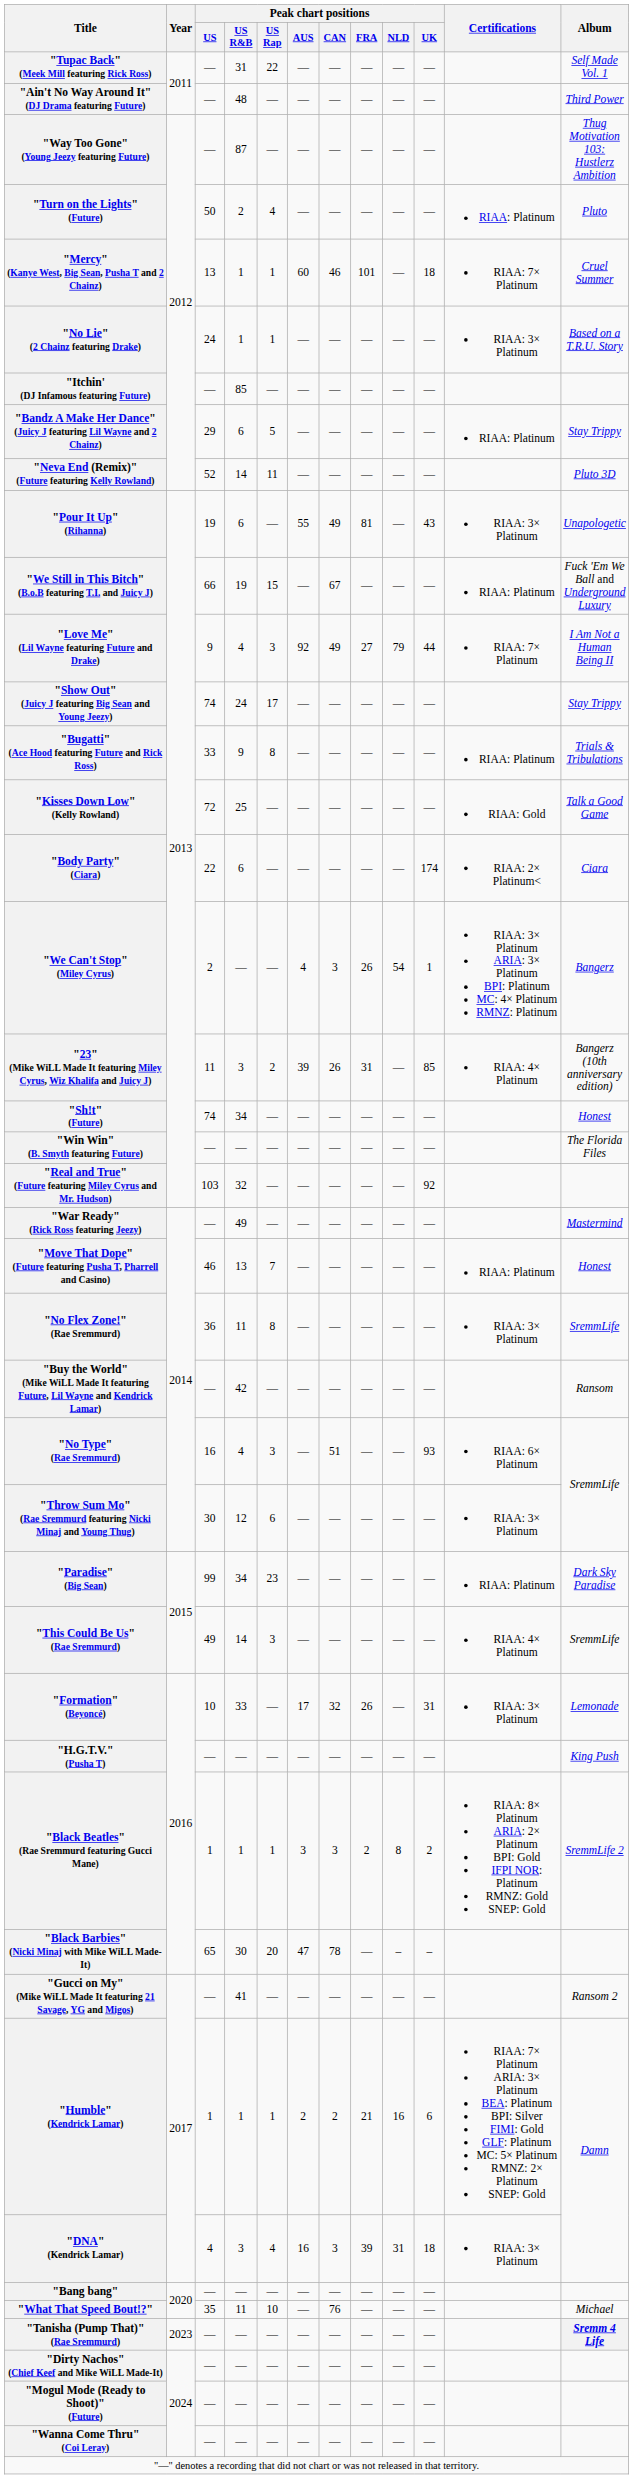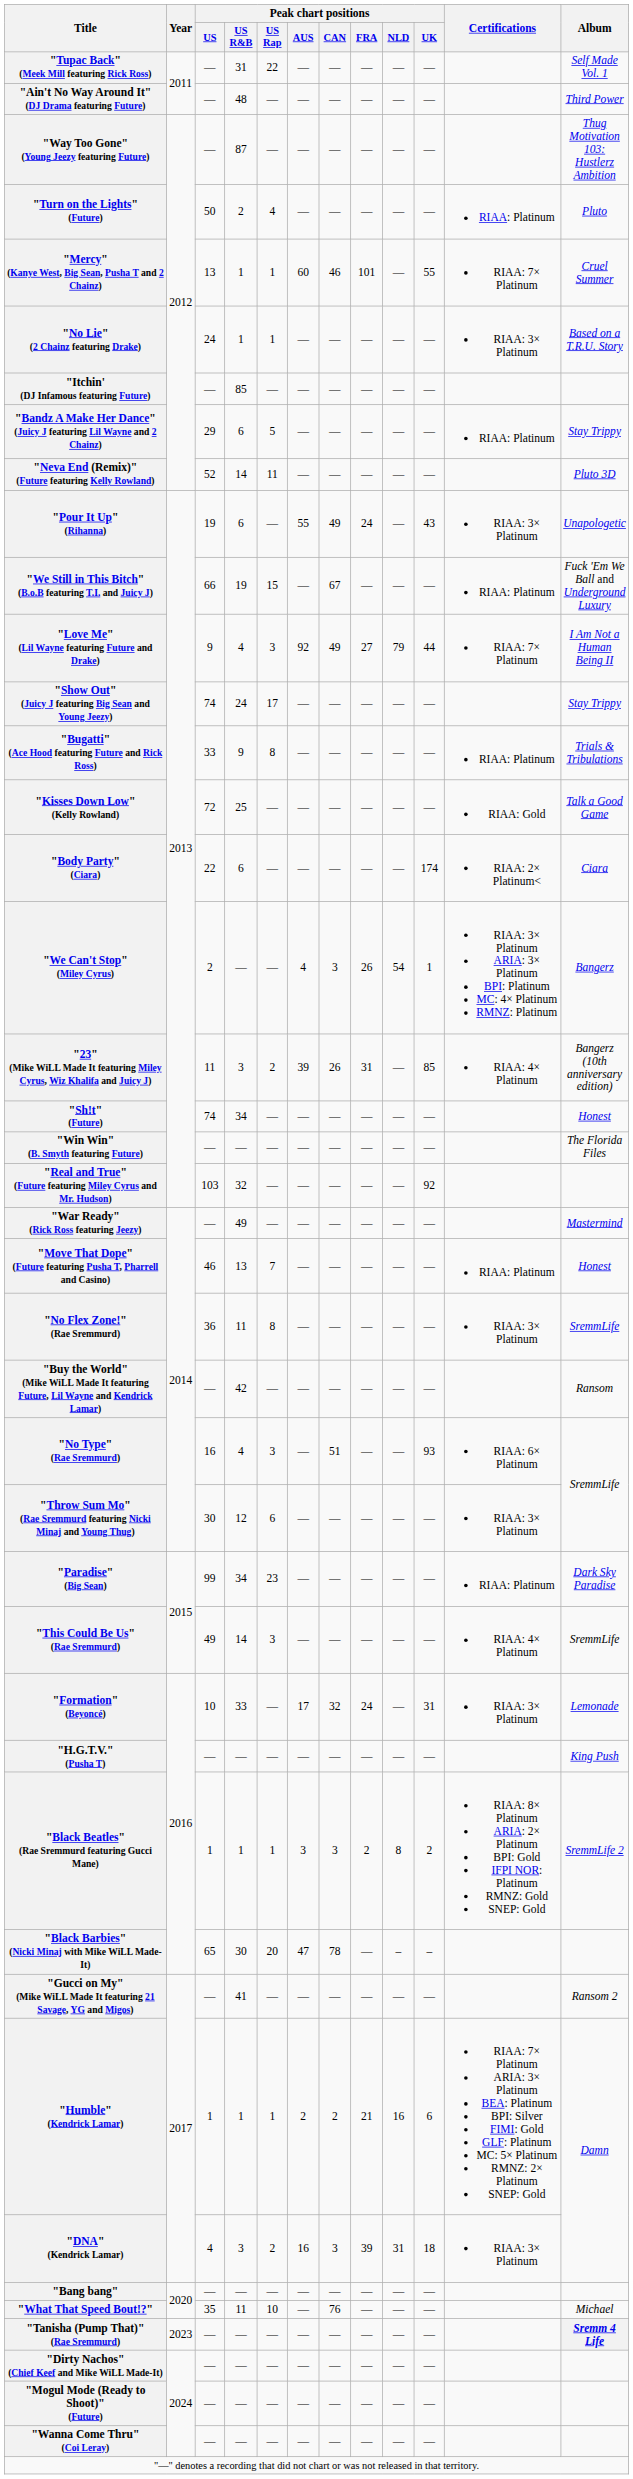 <table class="wikitable plainrowheaders" style="text-align:center;">
 <tr>
 <th scope="col" rowspan="2" style="width:20em;">Title</th>
 <th scope="col" rowspan="2">Year</th>
 <th scope="col" colspan="8">Peak chart positions</th>
 <th scope="col" rowspan="2" style="width:12em;"><a href='#'>Certifications</a></th>
 <th scope="col" rowspan="2">Album</th>
 </tr>
 <tr>
 <th scope="col" style="width:3em;font-size:90%;"><a href='#'>US</a></th>
 <th scope="col" style="width:3em;font-size:90%;"><a href='#'>US R&B</a></th>
 <th scope="col" style="width:3em;font-size:90%;"><a href='#'>US Rap</a></th>
 <th scope="col" style="width:3em;font-size:90%;"><a href='#'>AUS</a></th>
 <th scope="col" style="width:3em;font-size:90%;"><a href='#'>CAN</a><br></th>
 <th scope="col" style="width:3em;font-size:90%;"><a href='#'>FRA</a><br></th>
 <th scope="col" style="width:3em;font-size:90%;"><a href='#'>NLD</a><br></th>
 <th scope="col" style="width:3em;font-size:90%;"><a href='#'>UK</a><br></th>
 </tr>
 <tr>
 <th scope="row">"<a href='#'>Tupac Back</a>"<br><small>(<a href='#'>Meek Mill</a> featuring <a href='#'>Rick Ross</a>)</small></th>
 <td rowspan="2">2011</td>
 <td>—</td>
 <td>31</td>
 <td>22</td>
 <td>—</td>
 <td>—</td>
 <td>—</td>
 <td>—</td>
 <td>—</td>
 <td></td>
 <td><em><a href='#'>Self Made Vol. 1</a></em></td>
 </tr>
 <tr>
 <th scope="row">"Ain't No Way Around It"<br><small>(<a href='#'>DJ Drama</a> featuring <a href='#'>Future</a>)</small></th>
 <td>—</td>
 <td>48</td>
 <td>—</td>
 <td>—</td>
 <td>—</td>
 <td>—</td>
 <td>—</td>
 <td>—</td>
 <td></td>
 <td><em><a href='#'>Third Power</a></em></td>
 </tr>
 <tr>
 <th scope="row">"Way Too Gone"<br><small>(<a href='#'>Young Jeezy</a> featuring <a href='#'>Future</a>)</small></th>
 <td rowspan="7">2012</td>
 <td>—</td>
 <td>87</td>
 <td>—</td>
 <td>—</td>
 <td>—</td>
 <td>—</td>
 <td>—</td>
 <td>—</td>
 <td></td>
 <td><em><a href='#'>Thug Motivation 103: Hustlerz Ambition</a></em></td>
 </tr>
 <tr>
 <th scope="row">"<a href='#'>Turn on the Lights</a>"<br><small>(<a href='#'>Future</a>)</small></th>
 <td>50</td>
 <td>2</td>
 <td>4</td>
 <td>—</td>
 <td>—</td>
 <td>—</td>
 <td>—</td>
 <td>—</td>
 <td><br><ul><li><a href='#'>RIAA</a>: Platinum</li></ul></td>
 <td><em><a href='#'>Pluto</a></em></td>
 </tr>
 <tr>
 <th scope="row">"<a href='#'>Mercy</a>"<br><small>(<a href='#'>Kanye West</a>, <a href='#'>Big Sean</a>, <a href='#'>Pusha T</a> and <a href='#'>2 Chainz</a>)</small></th>
 <td>13</td>
 <td>1</td>
 <td>1</td>
 <td>60</td>
 <td>46</td>
 <td>101</td>
 <td>—</td>
-<td>18</td>
+<td>55</td>
 <td><br><ul><li>RIAA: 7× Platinum</li></ul></td>
 <td><em><a href='#'>Cruel Summer</a></em></td>
 </tr>
 <tr>
 <th scope="row">"<a href='#'>No Lie</a>"<br><small>(<a href='#'>2 Chainz</a> featuring <a href='#'>Drake</a>)</small></th>
 <td>24</td>
 <td>1</td>
 <td>1</td>
 <td>—</td>
 <td>—</td>
 <td>—</td>
 <td>—</td>
 <td>—</td>
 <td><br><ul><li>RIAA: 3× Platinum</li></ul></td>
 <td><em><a href='#'>Based on a T.R.U. Story</a></em></td>
 </tr>
 <tr>
 <th scope="row">"Itchin'<br><small>(DJ Infamous featuring <a href='#'>Future</a>)</small></th>
 <td>—</td>
 <td>85</td>
 <td>—</td>
 <td>—</td>
 <td>—</td>
 <td>—</td>
 <td>—</td>
 <td>—</td>
 <td></td>
 <td></td>
 </tr>
 <tr>
 <th scope="row">"<a href='#'>Bandz A Make Her Dance</a>"<br><small>(<a href='#'>Juicy J</a> featuring <a href='#'>Lil Wayne</a> and <a href='#'>2 Chainz</a>)</small></th>
 <td>29</td>
 <td>6</td>
 <td>5</td>
 <td>—</td>
 <td>—</td>
 <td>—</td>
 <td>—</td>
 <td>—</td>
 <td><br><ul><li>RIAA: Platinum</li></ul></td>
 <td><em><a href='#'>Stay Trippy</a></em></td>
 </tr>
 <tr>
 <th scope="row">"<a href='#'>Neva End</a> (Remix)"<br><small>(<a href='#'>Future</a> featuring <a href='#'>Kelly Rowland</a>)</small></th>
 <td>52</td>
 <td>14</td>
 <td>11</td>
 <td>—</td>
 <td>—</td>
 <td>—</td>
 <td>—</td>
 <td>—</td>
 <td></td>
 <td><em><a href='#'>Pluto 3D</a></em></td>
 </tr>
 <tr>
 <th scope="row">"<a href='#'>Pour It Up</a>"<br><small>(<a href='#'>Rihanna</a>)</small></th>
 <td rowspan="12">2013</td>
 <td>19</td>
 <td>6</td>
 <td>—</td>
 <td>55</td>
 <td>49</td>
-<td>81</td>
+<td>24</td>
 <td>—</td>
 <td>43</td>
 <td><br><ul><li>RIAA: 3× Platinum</li></ul></td>
 <td><em><a href='#'>Unapologetic</a></em></td>
 </tr>
 <tr>
 <th scope="row">"<a href='#'>We Still in This Bitch</a>"<br><small>(<a href='#'>B.o.B</a> featuring <a href='#'>T.I.</a> and <a href='#'>Juicy J</a>)</small></th>
 <td>66</td>
 <td>19</td>
 <td>15</td>
 <td>—</td>
 <td>67</td>
 <td>—</td>
 <td>—</td>
 <td>—</td>
 <td><br><ul><li>RIAA: Platinum </li></ul></td>
 <td><em>Fuck 'Em We Ball</em> and <em><a href='#'>Underground Luxury</a></em></td>
 </tr>
 <tr>
 <th scope="row">"<a href='#'>Love Me</a>"<br><small>(<a href='#'>Lil Wayne</a> featuring <a href='#'>Future</a> and <a href='#'>Drake</a>)</small></th>
 <td>9</td>
 <td>4</td>
 <td>3</td>
 <td>92</td>
 <td>49</td>
 <td>27</td>
 <td>79</td>
 <td>44</td>
 <td><br><ul><li>RIAA: 7× Platinum</li></ul></td>
 <td><em><a href='#'>I Am Not a Human Being II</a></em></td>
 </tr>
 <tr>
 <th scope="row">"<a href='#'>Show Out</a>"<br><small>(<a href='#'>Juicy J</a> featuring <a href='#'>Big Sean</a> and <a href='#'>Young Jeezy</a>)</small></th>
 <td>74</td>
 <td>24</td>
 <td>17</td>
 <td>—</td>
 <td>—</td>
 <td>—</td>
 <td>—</td>
 <td>—</td>
 <td></td>
 <td><em><a href='#'>Stay Trippy</a></em></td>
 </tr>
 <tr>
 <th scope="row">"<a href='#'>Bugatti</a>"<br><small>(<a href='#'>Ace Hood</a> featuring <a href='#'>Future</a> and <a href='#'>Rick Ross</a>)</small></th>
 <td>33</td>
 <td>9</td>
 <td>8</td>
 <td>—</td>
 <td>—</td>
 <td>—</td>
 <td>—</td>
 <td>—</td>
 <td><br><ul><li>RIAA: Platinum</li></ul></td>
 <td><em><a href='#'>Trials & Tribulations</a></em></td>
 </tr>
 <tr>
 <th scope="row">"<a href='#'>Kisses Down Low</a>"<br><small>(Kelly Rowland)</small></th>
 <td>72</td>
 <td>25</td>
 <td>—</td>
 <td>—</td>
 <td>—</td>
 <td>—</td>
 <td>—</td>
 <td>—</td>
 <td><br><ul><li>RIAA: Gold</li></ul></td>
 <td><em><a href='#'>Talk a Good Game</a></em></td>
 </tr>
 <tr>
 <th scope="row">"<a href='#'>Body Party</a>"<br><small>(<a href='#'>Ciara</a>)</small></th>
 <td>22</td>
 <td>6</td>
 <td>—</td>
 <td>—</td>
 <td>—</td>
 <td>—</td>
 <td>—</td>
 <td>174</td>
 <td><br><ul><li>RIAA: 2× Platinum<</li></ul></td>
 <td><em><a href='#'>Ciara</a></em></td>
 </tr>
 <tr>
 <th scope="row">"<a href='#'>We Can't Stop</a>"<br><small>(<a href='#'>Miley Cyrus</a>)</small></th>
 <td>2</td>
 <td>—</td>
 <td>—</td>
 <td>4</td>
 <td>3</td>
 <td>26</td>
 <td>54</td>
 <td>1</td>
 <td><br><ul><li>RIAA: 3× Platinum</li><li><a href='#'>ARIA</a>: 3× Platinum</li><li><a href='#'>BPI</a>: Platinum</li><li><a href='#'>MC</a>: 4× Platinum</li><li><a href='#'>RMNZ</a>: Platinum</li></ul></td>
 <td><em><a href='#'>Bangerz</a></em></td>
 </tr>
 <tr>
 <th scope="row">"<a href='#'>23</a>"<br><small>(Mike WiLL Made It featuring <a href='#'>Miley Cyrus</a>, <a href='#'>Wiz Khalifa</a> and <a href='#'>Juicy J</a>)</small></th>
 <td>11</td>
 <td>3</td>
 <td>2</td>
 <td>39</td>
 <td>26</td>
 <td>31</td>
 <td>—</td>
 <td>85</td>
 <td><br><ul><li>RIAA: 4× Platinum</li></ul></td>
 <td><em>Bangerz (10th anniversary edition)</em></td>
 </tr>
 <tr>
 <th scope="row">"<a href='#'>Sh!t</a>"<br><small>(<a href='#'>Future</a>)</small></th>
 <td>74</td>
 <td>34</td>
 <td>—</td>
 <td>—</td>
 <td>—</td>
 <td>—</td>
 <td>—</td>
 <td>—</td>
 <td></td>
 <td><em><a href='#'>Honest</a></em></td>
 </tr>
 <tr>
 <th scope="row">"Win Win"<br><small>(<a href='#'>B. Smyth</a> featuring <a href='#'>Future</a>)</small></th>
 <td>—</td>
 <td>—</td>
 <td>—</td>
 <td>—</td>
 <td>—</td>
 <td>—</td>
 <td>—</td>
 <td>—</td>
 <td></td>
 <td><em>The Florida Files</em></td>
 </tr>
 <tr>
 <th scope="row">"<a href='#'>Real and True</a>"<br><small>(<a href='#'>Future</a> featuring <a href='#'>Miley Cyrus</a> and <a href='#'>Mr. Hudson</a>)</small></th>
 <td>103</td>
 <td>32</td>
 <td>—</td>
 <td>—</td>
 <td>—</td>
 <td>—</td>
 <td>—</td>
 <td>92</td>
 <td></td>
 <td></td>
 </tr>
 <tr>
 <th scope="row">"War Ready"<br><small>(<a href='#'>Rick Ross</a> featuring <a href='#'>Jeezy</a>)</small></th>
 <td rowspan="6">2014</td>
 <td>—</td>
 <td>49</td>
 <td>—</td>
 <td>—</td>
 <td>—</td>
 <td>—</td>
 <td>—</td>
 <td>—</td>
 <td></td>
 <td><em><a href='#'>Mastermind</a></em></td>
 </tr>
 <tr>
 <th scope="row">"<a href='#'>Move That Dope</a>"<br><small>(<a href='#'>Future</a> featuring <a href='#'>Pusha T</a>, <a href='#'>Pharrell</a> and Casino)</small></th>
 <td>46</td>
 <td>13</td>
 <td>7</td>
 <td>—</td>
 <td>—</td>
 <td>—</td>
 <td>—</td>
 <td>—</td>
 <td><br><ul><li>RIAA: Platinum</li></ul></td>
 <td><em><a href='#'>Honest</a></em></td>
 </tr>
 <tr>
 <th scope="row">"<a href='#'>No Flex Zone!</a>"<br><small>(Rae Sremmurd)</small></th>
 <td>36</td>
 <td>11</td>
 <td>8</td>
 <td>—</td>
 <td>—</td>
 <td>—</td>
 <td>—</td>
 <td>—</td>
 <td><br><ul><li>RIAA: 3× Platinum</li></ul></td>
 <td><em><a href='#'>SremmLife</a></em></td>
 </tr>
 <tr>
 <th scope="row">"Buy the World"<br><small>(Mike WiLL Made It featuring <a href='#'>Future</a>, <a href='#'>Lil Wayne</a> and <a href='#'>Kendrick Lamar</a>)</small></th>
 <td>—</td>
 <td>42</td>
 <td>—</td>
 <td>—</td>
 <td>—</td>
 <td>—</td>
 <td>—</td>
 <td>—</td>
 <td></td>
 <td><em>Ransom</em></td>
 </tr>
 <tr>
 <th scope="row">"<a href='#'>No Type</a>"<br><small>(<a href='#'>Rae Sremmurd</a>)</small></th>
 <td>16</td>
 <td>4</td>
 <td>3</td>
 <td>—</td>
 <td>51</td>
 <td>—</td>
 <td>—</td>
 <td>93</td>
 <td><br><ul><li>RIAA: 6× Platinum</li></ul></td>
 <td rowspan="2"><em>SremmLife</em></td>
 </tr>
 <tr>
 <th scope="row">"<a href='#'>Throw Sum Mo</a>"<br><small>(<a href='#'>Rae Sremmurd</a> featuring <a href='#'>Nicki Minaj</a> and <a href='#'>Young Thug</a>)</small></th>
 <td>30</td>
 <td>12</td>
 <td>6</td>
 <td>—</td>
 <td>—</td>
 <td>—</td>
 <td>—</td>
 <td>—</td>
 <td><br><ul><li>RIAA: 3× Platinum</li></ul></td>
 </tr>
 <tr>
 <th scope="row">"<a href='#'>Paradise</a>"<br><small>(<a href='#'>Big Sean</a>)</small></th>
 <td rowspan="2">2015</td>
 <td>99</td>
 <td>34</td>
 <td>23</td>
 <td>—</td>
 <td>—</td>
 <td>—</td>
 <td>—</td>
 <td>—</td>
 <td><br><ul><li>RIAA: Platinum</li></ul></td>
 <td><em><a href='#'>Dark Sky Paradise</a></em></td>
 </tr>
 <tr>
 <th scope="row">"<a href='#'>This Could Be Us</a>"<br><small>(<a href='#'>Rae Sremmurd</a>)</small></th>
 <td>49</td>
 <td>14</td>
 <td>3</td>
 <td>—</td>
 <td>—</td>
 <td>—</td>
 <td>—</td>
 <td>—</td>
 <td><br><ul><li>RIAA: 4× Platinum</li></ul></td>
 <td><em>SremmLife</em></td>
 </tr>
 <tr>
 <th scope="row">"<a href='#'>Formation</a>"<br><small>(<a href='#'>Beyoncé</a>)</small></th>
 <td rowspan="4">2016</td>
 <td>10</td>
 <td>33</td>
 <td>—</td>
 <td>17</td>
 <td>32</td>
-<td>26</td>
+<td>24</td>
 <td>—</td>
 <td>31</td>
 <td><br><ul><li>RIAA: 3× Platinum</li></ul></td>
 <td><em><a href='#'>Lemonade</a></em></td>
 </tr>
 <tr>
 <th scope="row">"H.G.T.V."<br><small>(<a href='#'>Pusha T</a>)</small></th>
 <td>—</td>
 <td>—</td>
 <td>—</td>
 <td>—</td>
 <td>—</td>
 <td>—</td>
 <td>—</td>
 <td>—</td>
 <td></td>
 <td><em><a href='#'>King Push</a></em></td>
 </tr>
 <tr>
 <th scope="row">"<a href='#'>Black Beatles</a>" <br><small>(Rae Sremmurd featuring Gucci Mane)</small></th>
 <td>1</td>
 <td>1</td>
 <td>1</td>
 <td>3</td>
 <td>3</td>
 <td>2</td>
 <td>8</td>
 <td>2</td>
 <td><br><ul><li>RIAA: 8× Platinum</li><li><a href='#'>ARIA</a>: 2× Platinum</li><li>BPI: Gold</li><li><a href='#'>IFPI NOR</a>: Platinum</li><li>RMNZ: Gold</li><li>SNEP: Gold</li></ul></td>
 <td><em><a href='#'>SremmLife 2</a></em></td>
 </tr>
 <tr>
 <th scope="row">"<a href='#'>Black Barbies</a>"<br><small>(<a href='#'>Nicki Minaj</a> with Mike WiLL Made-It)</small></th>
 <td>65</td>
 <td>30</td>
 <td>20</td>
 <td>47</td>
 <td>78</td>
 <td>—</td>
 <td>–</td>
 <td>–</td>
 <td></td>
 <td></td>
 </tr>
 <tr>
 <th scope="row">"Gucci on My" <br><small>(Mike WiLL Made It featuring <a href='#'>21 Savage</a>, <a href='#'>YG</a> and <a href='#'>Migos</a>)</small></th>
 <td rowspan="3">2017</td>
 <td>—</td>
 <td>41</td>
 <td>—</td>
 <td>—</td>
 <td>—</td>
 <td>—</td>
 <td>—</td>
 <td>—</td>
 <td></td>
 <td><em>Ransom 2</em></td>
 </tr>
 <tr>
 <th scope="row">"<a href='#'>Humble</a>"<br><small>(<a href='#'>Kendrick Lamar</a>)</small></th>
 <td>1</td>
 <td>1</td>
 <td>1</td>
 <td>2</td>
 <td>2</td>
 <td>21</td>
 <td>16</td>
 <td>6</td>
 <td><br><ul><li>RIAA: 7× Platinum</li><li>ARIA: 3× Platinum</li><li><a href='#'>BEA</a>: Platinum</li><li>BPI: Silver</li><li><a href='#'>FIMI</a>: Gold</li><li><a href='#'>GLF</a>: Platinum</li><li>MC: 5× Platinum</li><li>RMNZ: 2× Platinum</li><li>SNEP: Gold</li></ul></td>
 <td rowspan=2><em><a href='#'>Damn</a></em></td>
 </tr>
 <tr>
 <th scope="row">"<a href='#'>DNA</a>" <br><small>(Kendrick Lamar)</small></th>
 <td>4</td>
 <td>3</td>
-<td>4</td>
+<td>2</td>
 <td>16</td>
 <td>3</td>
 <td>39</td>
 <td>31</td>
 <td>18</td>
 <td><br><ul><li>RIAA: 3× Platinum</li></ul></td>
 </tr>
 <tr>
 <th scope="row">"Bang bang"<br></th>
 <td rowspan="2">2020</td>
 <td>—</td>
 <td>—</td>
 <td>—</td>
 <td>—</td>
 <td>—</td>
 <td>—</td>
 <td>—</td>
 <td>—</td>
 <td></td>
 <td></td>
 </tr>
 <tr>
 <th scope="row">"<a href='#'>What That Speed Bout!?</a>"<br></th>
 <td>35</td>
 <td>11</td>
 <td>10</td>
 <td>—</td>
 <td>76</td>
 <td>—</td>
 <td>—</td>
 <td>—</td>
 <td></td>
 <td><em>Michael</em></td>
 </tr>
 <tr>
 <th scope="row">"Tanisha (Pump That)"<br><small>(<a href='#'>Rae Sremmurd</a>)</small></th>
 <td>2023</td>
 <td>—</td>
 <td>—</td>
 <td>—</td>
 <td>—</td>
 <td>—</td>
 <td>—</td>
 <td>—</td>
 <td>—</td>
 <td></td>
 <th scope="row"><em><a href='#'>Sremm 4 Life</a></em></th>
 </tr>
 <tr>
 <th scope="row">"Dirty Nachos"<br><small>(<a href='#'>Chief Keef</a> and Mike WiLL Made-It)</small></th>
 <td rowspan="3">2024</td>
 <td>—</td>
 <td>—</td>
 <td>—</td>
 <td>—</td>
 <td>—</td>
 <td>—</td>
 <td>—</td>
 <td>—</td>
 <td></td>
 <td></td>
 </tr>
 <tr>
 <th scope="row">"Mogul Mode (Ready to Shoot)"<br><small>(<a href='#'>Future</a>)</small></th>
 <td>—</td>
 <td>—</td>
 <td>—</td>
 <td>—</td>
 <td>—</td>
 <td>—</td>
 <td>—</td>
 <td>—</td>
 <td></td>
 <td></td>
 </tr>
 <tr>
 <th scope="row">"Wanna Come Thru"<br><small>(<a href='#'>Coi Leray</a>)</small></th>
 <td>—</td>
 <td>—</td>
 <td>—</td>
 <td>—</td>
 <td>—</td>
 <td>—</td>
 <td>—</td>
 <td>—</td>
 <td></td>
 <td></td>
 </tr>
 <tr>
 <td colspan="15" style="font-size:90%">"—" denotes a recording that did not chart or was not released in that territory.</td>
 </tr>
 </table>
